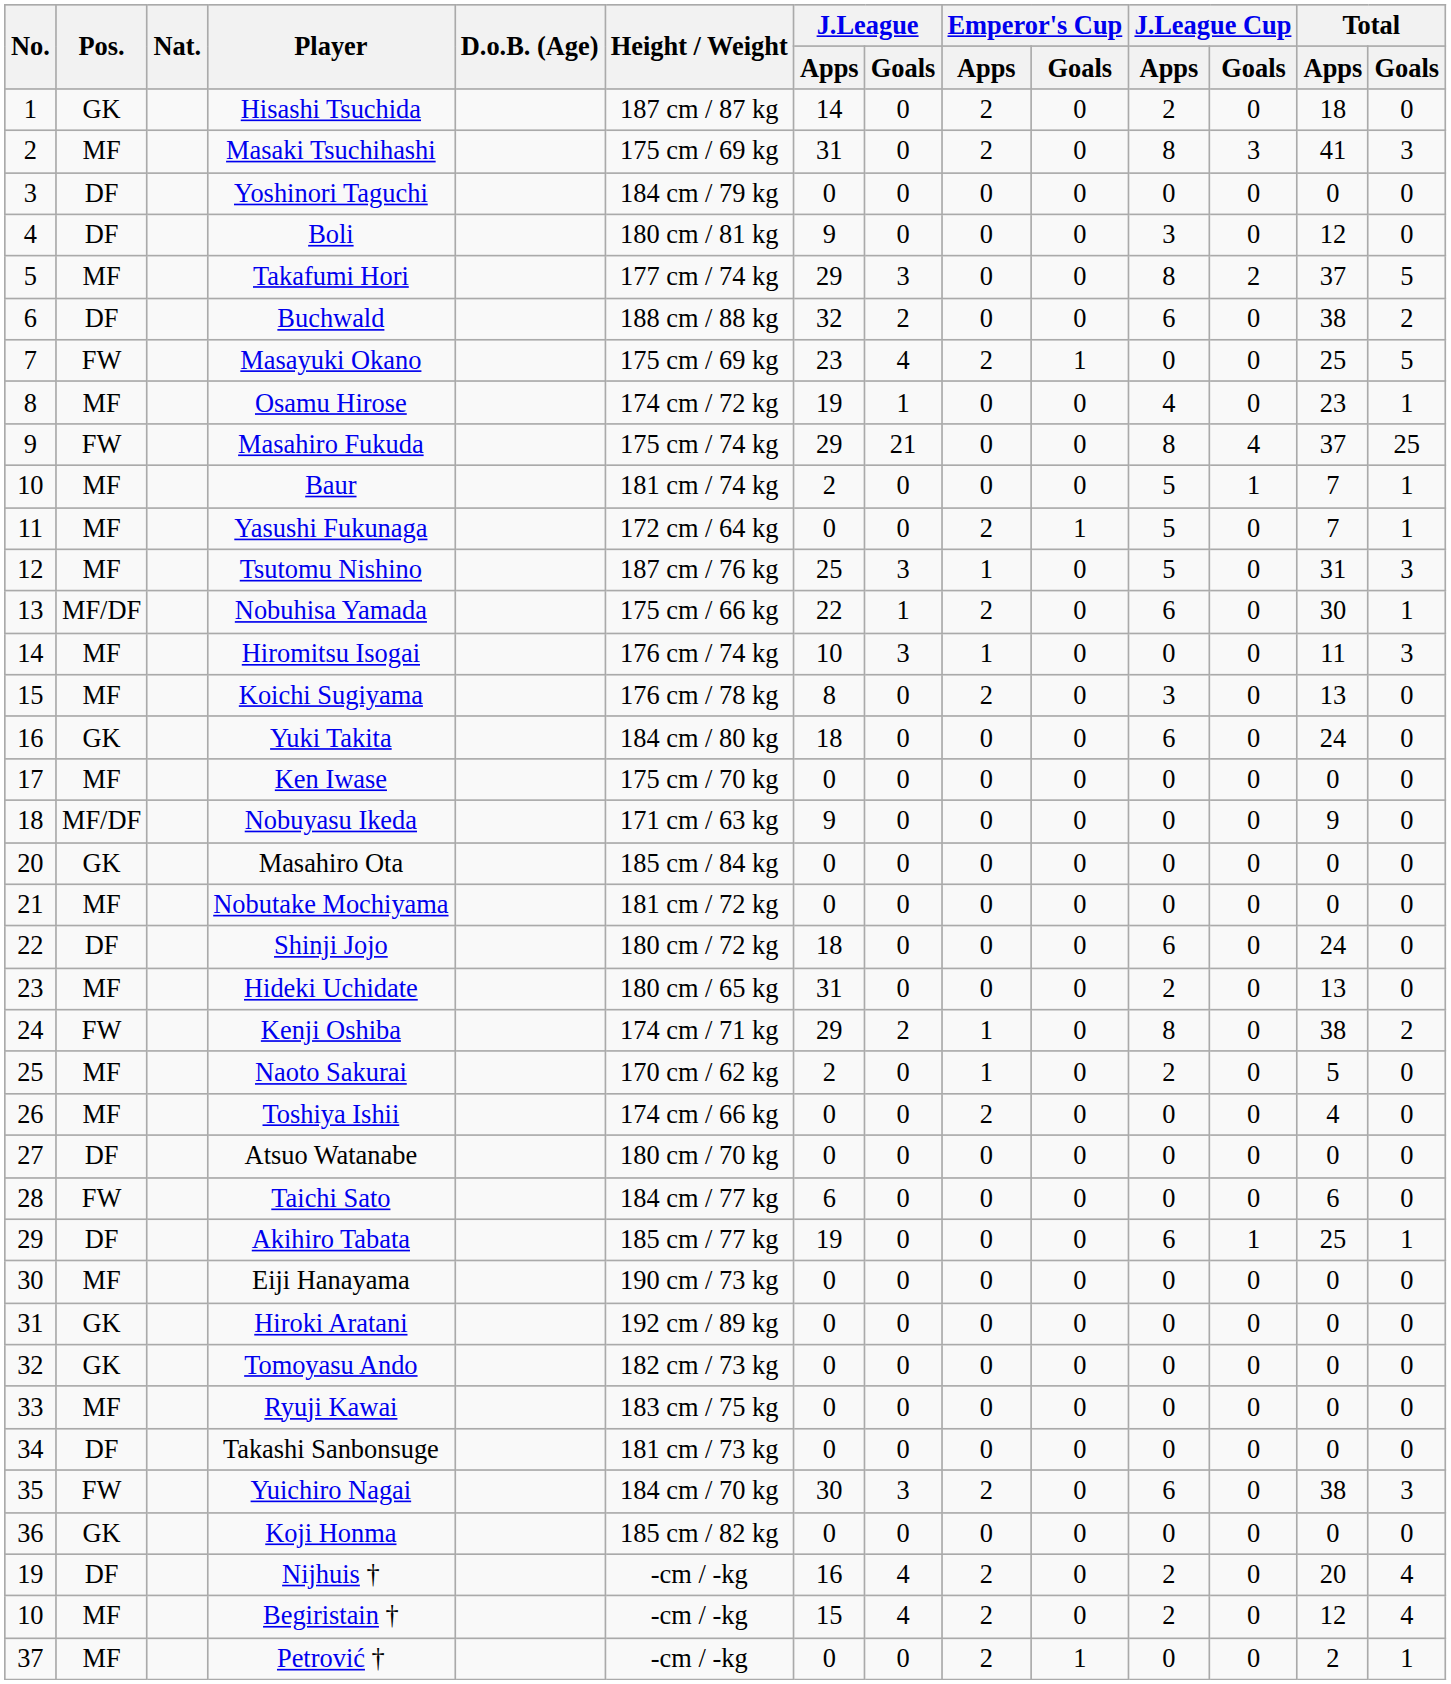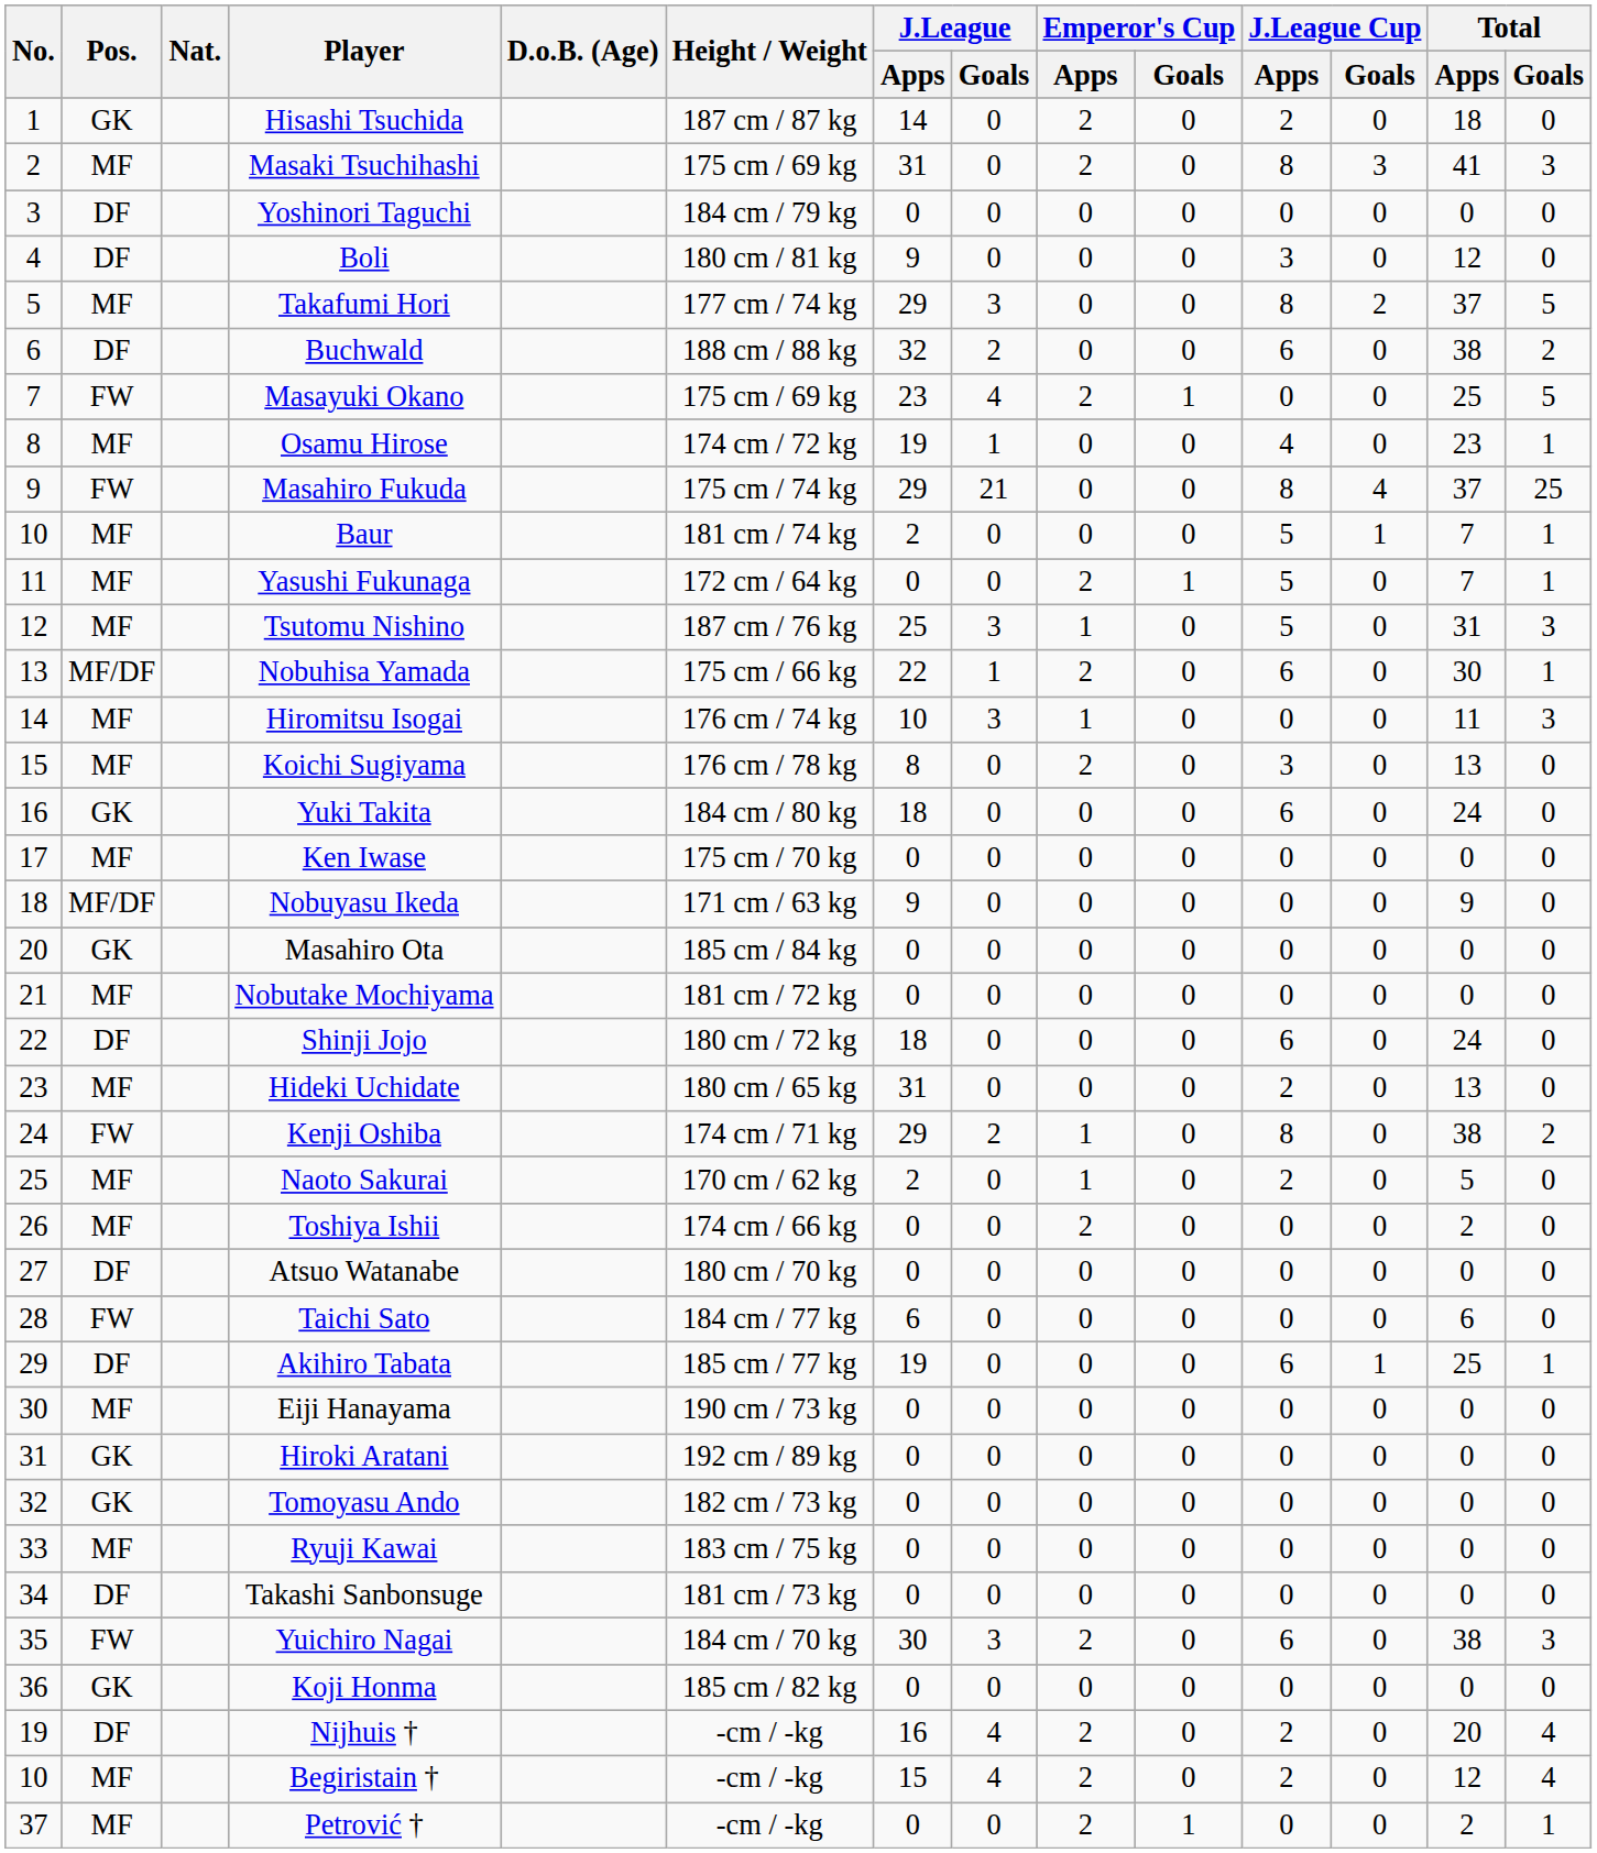 <table class="wikitable" style="text-align:center;">
 <tr>
 <th rowspan="2">No.</th>
 <th rowspan="2">Pos.</th>
 <th rowspan="2">Nat.</th>
 <th rowspan="2">Player</th>
 <th rowspan="2">D.o.B. (Age)</th>
 <th rowspan="2">Height / Weight</th>
 <th colspan="2"><a href='#'>J.League</a></th>
 <th colspan="2"><a href='#'>Emperor's Cup</a></th>
 <th colspan="2"><a href='#'>J.League Cup</a></th>
 <th colspan="2">Total</th>
 </tr>
 <tr>
 <th>Apps</th>
 <th>Goals</th>
 <th>Apps</th>
 <th>Goals</th>
 <th>Apps</th>
 <th>Goals</th>
 <th>Apps</th>
 <th>Goals</th>
 </tr>
 <tr>
 <td>1</td>
 <td>GK</td>
 <td></td>
 <td><a href='#'>Hisashi Tsuchida</a></td>
 <td></td>
 <td>187 cm / 87 kg</td>
 <td>14</td>
 <td>0</td>
 <td>2</td>
 <td>0</td>
 <td>2</td>
 <td>0</td>
 <td>18</td>
 <td>0</td>
 </tr>
 <tr>
 <td>2</td>
 <td>MF</td>
 <td></td>
 <td><a href='#'>Masaki Tsuchihashi</a></td>
 <td></td>
 <td>175 cm / 69 kg</td>
 <td>31</td>
 <td>0</td>
 <td>2</td>
 <td>0</td>
 <td>8</td>
 <td>3</td>
 <td>41</td>
 <td>3</td>
 </tr>
 <tr>
 <td>3</td>
 <td>DF</td>
 <td></td>
 <td><a href='#'>Yoshinori Taguchi</a></td>
 <td></td>
 <td>184 cm / 79 kg</td>
 <td>0</td>
 <td>0</td>
 <td>0</td>
 <td>0</td>
 <td>0</td>
 <td>0</td>
 <td>0</td>
 <td>0</td>
 </tr>
 <tr>
 <td>4</td>
 <td>DF</td>
 <td></td>
 <td><a href='#'>Boli</a></td>
 <td></td>
 <td>180 cm / 81 kg</td>
 <td>9</td>
 <td>0</td>
 <td>0</td>
 <td>0</td>
 <td>3</td>
 <td>0</td>
 <td>12</td>
 <td>0</td>
 </tr>
 <tr>
 <td>5</td>
 <td>MF</td>
 <td></td>
 <td><a href='#'>Takafumi Hori</a></td>
 <td></td>
 <td>177 cm / 74 kg</td>
 <td>29</td>
 <td>3</td>
 <td>0</td>
 <td>0</td>
 <td>8</td>
 <td>2</td>
 <td>37</td>
 <td>5</td>
 </tr>
 <tr>
 <td>6</td>
 <td>DF</td>
 <td></td>
 <td><a href='#'>Buchwald</a></td>
 <td></td>
 <td>188 cm / 88 kg</td>
 <td>32</td>
 <td>2</td>
 <td>0</td>
 <td>0</td>
 <td>6</td>
 <td>0</td>
 <td>38</td>
 <td>2</td>
 </tr>
 <tr>
 <td>7</td>
 <td>FW</td>
 <td></td>
 <td><a href='#'>Masayuki Okano</a></td>
 <td></td>
 <td>175 cm / 69 kg</td>
 <td>23</td>
 <td>4</td>
 <td>2</td>
 <td>1</td>
 <td>0</td>
 <td>0</td>
 <td>25</td>
 <td>5</td>
 </tr>
 <tr>
 <td>8</td>
 <td>MF</td>
 <td></td>
 <td><a href='#'>Osamu Hirose</a></td>
 <td></td>
 <td>174 cm / 72 kg</td>
 <td>19</td>
 <td>1</td>
 <td>0</td>
 <td>0</td>
 <td>4</td>
 <td>0</td>
 <td>23</td>
 <td>1</td>
 </tr>
 <tr>
 <td>9</td>
 <td>FW</td>
 <td></td>
 <td><a href='#'>Masahiro Fukuda</a></td>
 <td></td>
 <td>175 cm / 74 kg</td>
 <td>29</td>
 <td>21</td>
 <td>0</td>
 <td>0</td>
 <td>8</td>
 <td>4</td>
 <td>37</td>
 <td>25</td>
 </tr>
 <tr>
 <td>10</td>
 <td>MF</td>
 <td></td>
 <td><a href='#'>Baur</a></td>
 <td></td>
 <td>181 cm / 74 kg</td>
 <td>2</td>
 <td>0</td>
 <td>0</td>
 <td>0</td>
 <td>5</td>
 <td>1</td>
 <td>7</td>
 <td>1</td>
 </tr>
 <tr>
 <td>11</td>
 <td>MF</td>
 <td></td>
 <td><a href='#'>Yasushi Fukunaga</a></td>
 <td></td>
 <td>172 cm / 64 kg</td>
 <td>0</td>
 <td>0</td>
 <td>2</td>
 <td>1</td>
 <td>5</td>
 <td>0</td>
 <td>7</td>
 <td>1</td>
 </tr>
 <tr>
 <td>12</td>
 <td>MF</td>
 <td></td>
 <td><a href='#'>Tsutomu Nishino</a></td>
 <td></td>
 <td>187 cm / 76 kg</td>
 <td>25</td>
 <td>3</td>
 <td>1</td>
 <td>0</td>
 <td>5</td>
 <td>0</td>
 <td>31</td>
 <td>3</td>
 </tr>
 <tr>
 <td>13</td>
 <td>MF/DF</td>
 <td></td>
 <td><a href='#'>Nobuhisa Yamada</a></td>
 <td></td>
 <td>175 cm / 66 kg</td>
 <td>22</td>
 <td>1</td>
 <td>2</td>
 <td>0</td>
 <td>6</td>
 <td>0</td>
 <td>30</td>
 <td>1</td>
 </tr>
 <tr>
 <td>14</td>
 <td>MF</td>
 <td></td>
 <td><a href='#'>Hiromitsu Isogai</a></td>
 <td></td>
 <td>176 cm / 74 kg</td>
 <td>10</td>
 <td>3</td>
 <td>1</td>
 <td>0</td>
 <td>0</td>
 <td>0</td>
 <td>11</td>
 <td>3</td>
 </tr>
 <tr>
 <td>15</td>
 <td>MF</td>
 <td></td>
 <td><a href='#'>Koichi Sugiyama</a></td>
 <td></td>
 <td>176 cm / 78 kg</td>
 <td>8</td>
 <td>0</td>
 <td>2</td>
 <td>0</td>
 <td>3</td>
 <td>0</td>
 <td>13</td>
 <td>0</td>
 </tr>
 <tr>
 <td>16</td>
 <td>GK</td>
 <td></td>
 <td><a href='#'>Yuki Takita</a></td>
 <td></td>
 <td>184 cm / 80 kg</td>
 <td>18</td>
 <td>0</td>
 <td>0</td>
 <td>0</td>
 <td>6</td>
 <td>0</td>
 <td>24</td>
 <td>0</td>
 </tr>
 <tr>
 <td>17</td>
 <td>MF</td>
 <td></td>
 <td><a href='#'>Ken Iwase</a></td>
 <td></td>
 <td>175 cm / 70 kg</td>
 <td>0</td>
 <td>0</td>
 <td>0</td>
 <td>0</td>
 <td>0</td>
 <td>0</td>
 <td>0</td>
 <td>0</td>
 </tr>
 <tr>
 <td>18</td>
 <td>MF/DF</td>
 <td></td>
 <td><a href='#'>Nobuyasu Ikeda</a></td>
 <td></td>
 <td>171 cm / 63 kg</td>
 <td>9</td>
 <td>0</td>
 <td>0</td>
 <td>0</td>
 <td>0</td>
 <td>0</td>
 <td>9</td>
 <td>0</td>
 </tr>
 <tr>
 <td>20</td>
 <td>GK</td>
 <td></td>
 <td>Masahiro Ota</td>
 <td></td>
 <td>185 cm / 84 kg</td>
 <td>0</td>
 <td>0</td>
 <td>0</td>
 <td>0</td>
 <td>0</td>
 <td>0</td>
 <td>0</td>
 <td>0</td>
 </tr>
 <tr>
 <td>21</td>
 <td>MF</td>
 <td></td>
 <td><a href='#'>Nobutake Mochiyama</a></td>
 <td></td>
 <td>181 cm / 72 kg</td>
 <td>0</td>
 <td>0</td>
 <td>0</td>
 <td>0</td>
 <td>0</td>
 <td>0</td>
 <td>0</td>
 <td>0</td>
 </tr>
 <tr>
 <td>22</td>
 <td>DF</td>
 <td></td>
 <td><a href='#'>Shinji Jojo</a></td>
 <td></td>
 <td>180 cm / 72 kg</td>
 <td>18</td>
 <td>0</td>
 <td>0</td>
 <td>0</td>
 <td>6</td>
 <td>0</td>
 <td>24</td>
 <td>0</td>
 </tr>
 <tr>
 <td>23</td>
 <td>MF</td>
 <td></td>
 <td><a href='#'>Hideki Uchidate</a></td>
 <td></td>
 <td>180 cm / 65 kg</td>
 <td>31</td>
 <td>0</td>
 <td>0</td>
 <td>0</td>
 <td>2</td>
 <td>0</td>
 <td>13</td>
 <td>0</td>
 </tr>
 <tr>
 <td>24</td>
 <td>FW</td>
 <td></td>
 <td><a href='#'>Kenji Oshiba</a></td>
 <td></td>
 <td>174 cm / 71 kg</td>
 <td>29</td>
 <td>2</td>
 <td>1</td>
 <td>0</td>
 <td>8</td>
 <td>0</td>
 <td>38</td>
 <td>2</td>
 </tr>
 <tr>
 <td>25</td>
 <td>MF</td>
 <td></td>
 <td><a href='#'>Naoto Sakurai</a></td>
 <td></td>
 <td>170 cm / 62 kg</td>
 <td>2</td>
 <td>0</td>
 <td>1</td>
 <td>0</td>
 <td>2</td>
 <td>0</td>
 <td>5</td>
 <td>0</td>
 </tr>
 <tr>
 <td>26</td>
 <td>MF</td>
 <td></td>
 <td><a href='#'>Toshiya Ishii</a></td>
 <td></td>
 <td>174 cm / 66 kg</td>
 <td>0</td>
 <td>0</td>
 <td>2</td>
 <td>0</td>
 <td>0</td>
 <td>0</td>
-<td>4</td>
+<td>2</td>
 <td>0</td>
 </tr>
 <tr>
 <td>27</td>
 <td>DF</td>
 <td></td>
 <td>Atsuo Watanabe</td>
 <td></td>
 <td>180 cm / 70 kg</td>
 <td>0</td>
 <td>0</td>
 <td>0</td>
 <td>0</td>
 <td>0</td>
 <td>0</td>
 <td>0</td>
 <td>0</td>
 </tr>
 <tr>
 <td>28</td>
 <td>FW</td>
 <td></td>
 <td><a href='#'>Taichi Sato</a></td>
 <td></td>
 <td>184 cm / 77 kg</td>
 <td>6</td>
 <td>0</td>
 <td>0</td>
 <td>0</td>
 <td>0</td>
 <td>0</td>
 <td>6</td>
 <td>0</td>
 </tr>
 <tr>
 <td>29</td>
 <td>DF</td>
 <td></td>
 <td><a href='#'>Akihiro Tabata</a></td>
 <td></td>
 <td>185 cm / 77 kg</td>
 <td>19</td>
 <td>0</td>
 <td>0</td>
 <td>0</td>
 <td>6</td>
 <td>1</td>
 <td>25</td>
 <td>1</td>
 </tr>
 <tr>
 <td>30</td>
 <td>MF</td>
 <td></td>
 <td>Eiji Hanayama</td>
 <td></td>
 <td>190 cm / 73 kg</td>
 <td>0</td>
 <td>0</td>
 <td>0</td>
 <td>0</td>
 <td>0</td>
 <td>0</td>
 <td>0</td>
 <td>0</td>
 </tr>
 <tr>
 <td>31</td>
 <td>GK</td>
 <td></td>
 <td><a href='#'>Hiroki Aratani</a></td>
 <td></td>
 <td>192 cm / 89 kg</td>
 <td>0</td>
 <td>0</td>
 <td>0</td>
 <td>0</td>
 <td>0</td>
 <td>0</td>
 <td>0</td>
 <td>0</td>
 </tr>
 <tr>
 <td>32</td>
 <td>GK</td>
 <td></td>
 <td><a href='#'>Tomoyasu Ando</a></td>
 <td></td>
 <td>182 cm / 73 kg</td>
 <td>0</td>
 <td>0</td>
 <td>0</td>
 <td>0</td>
 <td>0</td>
 <td>0</td>
 <td>0</td>
 <td>0</td>
 </tr>
 <tr>
 <td>33</td>
 <td>MF</td>
 <td></td>
 <td><a href='#'>Ryuji Kawai</a></td>
 <td></td>
 <td>183 cm / 75 kg</td>
 <td>0</td>
 <td>0</td>
 <td>0</td>
 <td>0</td>
 <td>0</td>
 <td>0</td>
 <td>0</td>
 <td>0</td>
 </tr>
 <tr>
 <td>34</td>
 <td>DF</td>
 <td></td>
 <td>Takashi Sanbonsuge</td>
 <td></td>
 <td>181 cm / 73 kg</td>
 <td>0</td>
 <td>0</td>
 <td>0</td>
 <td>0</td>
 <td>0</td>
 <td>0</td>
 <td>0</td>
 <td>0</td>
 </tr>
 <tr>
 <td>35</td>
 <td>FW</td>
 <td></td>
 <td><a href='#'>Yuichiro Nagai</a></td>
 <td></td>
 <td>184 cm / 70 kg</td>
 <td>30</td>
 <td>3</td>
 <td>2</td>
 <td>0</td>
 <td>6</td>
 <td>0</td>
 <td>38</td>
 <td>3</td>
 </tr>
 <tr>
 <td>36</td>
 <td>GK</td>
 <td></td>
 <td><a href='#'>Koji Honma</a></td>
 <td></td>
 <td>185 cm / 82 kg</td>
 <td>0</td>
 <td>0</td>
 <td>0</td>
 <td>0</td>
 <td>0</td>
 <td>0</td>
 <td>0</td>
 <td>0</td>
 </tr>
 <tr>
 <td>19</td>
 <td>DF</td>
 <td></td>
 <td><a href='#'>Nijhuis</a> †</td>
 <td></td>
 <td>-cm / -kg</td>
 <td>16</td>
 <td>4</td>
 <td>2</td>
 <td>0</td>
 <td>2</td>
 <td>0</td>
 <td>20</td>
 <td>4</td>
 </tr>
 <tr>
 <td>10</td>
 <td>MF</td>
 <td></td>
 <td><a href='#'>Begiristain</a> †</td>
 <td></td>
 <td>-cm / -kg</td>
 <td>15</td>
 <td>4</td>
 <td>2</td>
 <td>0</td>
 <td>2</td>
 <td>0</td>
 <td>12</td>
 <td>4</td>
 </tr>
 <tr>
 <td>37</td>
 <td>MF</td>
 <td></td>
 <td><a href='#'>Petrović</a> †</td>
 <td></td>
 <td>-cm / -kg</td>
 <td>0</td>
 <td>0</td>
 <td>2</td>
 <td>1</td>
 <td>0</td>
 <td>0</td>
 <td>2</td>
 <td>1</td>
 </tr>
 </table>
